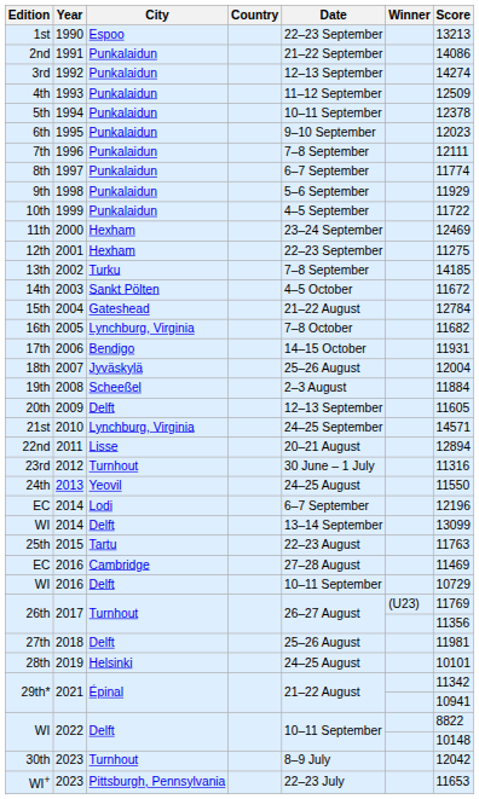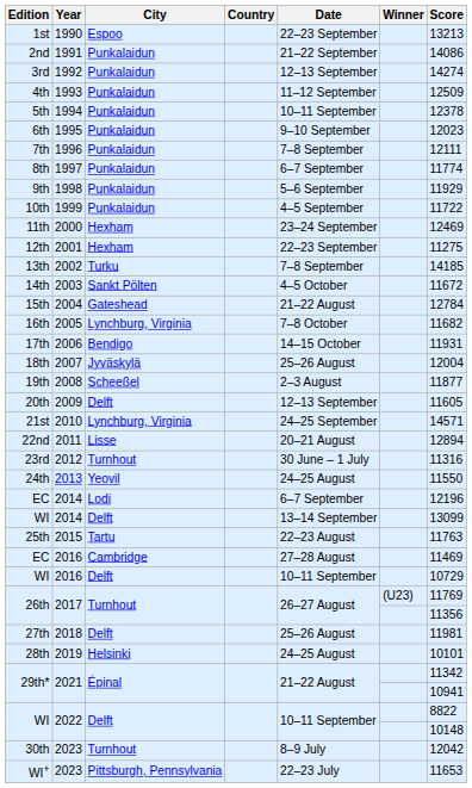 <table class="wikitable">
 <tr style="background:#cde;">
 <th>Edition</th>
 <th>Year</th>
 <th>City</th>
 <th>Country</th>
 <th>Date</th>
 <th>Winner</th>
 <th>Score</th>
 </tr>
 <tr style="background:#def;">
 <td style="text-align:right;">1st</td>
 <td align=center>1990</td>
 <td><a href='#'>Espoo</a></td>
 <td></td>
 <td>22–23 September</td>
 <td></td>
 <td>13213</td>
 </tr>
 <tr style="background:#def;">
 <td style="text-align:right;">2nd</td>
 <td align=center>1991</td>
 <td><a href='#'>Punkalaidun</a></td>
 <td></td>
 <td>21–22 September</td>
 <td></td>
 <td>14086</td>
 </tr>
 <tr style="background:#def;">
 <td style="text-align:right;">3rd</td>
 <td align=center>1992</td>
 <td><a href='#'>Punkalaidun</a></td>
 <td></td>
 <td>12–13 September</td>
 <td></td>
 <td>14274</td>
 </tr>
 <tr style="background:#def;">
 <td style="text-align:right;">4th</td>
 <td align=center>1993</td>
 <td><a href='#'>Punkalaidun</a></td>
 <td></td>
 <td>11–12 September</td>
 <td></td>
 <td>12509</td>
 </tr>
 <tr style="background:#def;">
 <td style="text-align:right;">5th</td>
 <td align=center>1994</td>
 <td><a href='#'>Punkalaidun</a></td>
 <td></td>
 <td>10–11 September</td>
 <td></td>
 <td>12378</td>
 </tr>
 <tr style="background:#def;">
 <td style="text-align:right;">6th</td>
 <td align=center>1995</td>
 <td><a href='#'>Punkalaidun</a></td>
 <td></td>
 <td>9–10 September</td>
 <td></td>
 <td>12023</td>
 </tr>
 <tr style="background:#def;">
 <td style="text-align:right;">7th</td>
 <td align=center>1996</td>
 <td><a href='#'>Punkalaidun</a></td>
 <td></td>
 <td>7–8 September</td>
 <td></td>
 <td>12111</td>
 </tr>
 <tr style="background:#def;">
 <td style="text-align:right;">8th</td>
 <td align=center>1997</td>
 <td><a href='#'>Punkalaidun</a></td>
 <td></td>
 <td>6–7 September</td>
 <td></td>
 <td>11774</td>
 </tr>
 <tr style="background:#def;">
 <td style="text-align:right;">9th</td>
 <td align=center>1998</td>
 <td><a href='#'>Punkalaidun</a></td>
 <td></td>
 <td>5–6 September</td>
 <td></td>
 <td>11929</td>
 </tr>
 <tr style="background:#def;">
 <td style="text-align:right;">10th</td>
 <td align=center>1999</td>
 <td><a href='#'>Punkalaidun</a></td>
 <td></td>
 <td>4–5 September</td>
 <td></td>
 <td>11722</td>
 </tr>
 <tr style="background:#def;">
 <td style="text-align:right;">11th</td>
 <td align=center>2000</td>
 <td><a href='#'>Hexham</a></td>
 <td></td>
 <td>23–24 September</td>
 <td></td>
 <td>12469</td>
 </tr>
 <tr style="background:#def;">
 <td style="text-align:right;">12th</td>
 <td align=center>2001</td>
 <td><a href='#'>Hexham</a></td>
 <td></td>
 <td>22–23 September</td>
 <td></td>
 <td>11275</td>
 </tr>
 <tr style="background:#def;">
 <td style="text-align:right;">13th</td>
 <td align=center>2002</td>
 <td><a href='#'>Turku</a></td>
 <td></td>
 <td>7–8 September</td>
 <td></td>
 <td>14185</td>
 </tr>
 <tr style="background:#def;">
 <td style="text-align:right;">14th</td>
 <td align=center>2003</td>
 <td><a href='#'>Sankt Pölten</a></td>
 <td></td>
 <td>4–5 October</td>
 <td></td>
 <td>11672</td>
 </tr>
 <tr style="background:#def;">
 <td style="text-align:right;">15th</td>
 <td align=center>2004</td>
 <td><a href='#'>Gateshead</a></td>
 <td></td>
 <td>21–22 August</td>
 <td></td>
 <td>12784</td>
 </tr>
 <tr style="background:#def;">
 <td style="text-align:right;">16th</td>
 <td align=center>2005</td>
 <td><a href='#'>Lynchburg, Virginia</a></td>
 <td></td>
 <td>7–8 October</td>
 <td></td>
 <td>11682</td>
 </tr>
 <tr style="background:#def;">
 <td style="text-align:right;">17th</td>
 <td align=center>2006</td>
 <td><a href='#'>Bendigo</a></td>
 <td></td>
 <td>14–15 October</td>
 <td></td>
 <td>11931</td>
 </tr>
 <tr style="background:#def;">
 <td style="text-align:right;">18th</td>
 <td align=center>2007</td>
 <td><a href='#'>Jyväskylä</a></td>
 <td></td>
 <td>25–26 August</td>
 <td></td>
 <td>12004</td>
 </tr>
 <tr style="background:#def;">
 <td style="text-align:right;">19th</td>
 <td align=center>2008</td>
 <td><a href='#'>Scheeßel</a></td>
 <td></td>
 <td>2–3 August</td>
 <td></td>
-<td>11884</td>
+<td>11877</td>
 </tr>
 <tr style="background:#def;">
 <td style="text-align:right;">20th</td>
 <td align=center>2009</td>
 <td><a href='#'>Delft</a></td>
 <td></td>
 <td>12–13 September</td>
 <td></td>
 <td>11605</td>
 </tr>
 <tr style="background:#def;">
 <td style="text-align:right;">21st</td>
 <td align=center>2010</td>
 <td><a href='#'>Lynchburg, Virginia</a></td>
 <td></td>
 <td>24–25 September</td>
 <td></td>
 <td>14571</td>
 </tr>
 <tr style="background:#def;">
 <td style="text-align:right;">22nd</td>
 <td align=center>2011</td>
 <td><a href='#'>Lisse</a></td>
 <td></td>
 <td>20–21 August</td>
 <td></td>
 <td>12894</td>
 </tr>
 <tr style="background:#def;">
 <td style="text-align:right;">23rd</td>
 <td align=center>2012</td>
 <td><a href='#'>Turnhout</a></td>
 <td></td>
 <td>30 June – 1 July</td>
 <td></td>
 <td>11316</td>
 </tr>
 <tr style="background:#def;">
 <td style="text-align:right;">24th</td>
 <td align=center><a href='#'>2013</a></td>
 <td><a href='#'>Yeovil</a></td>
 <td></td>
 <td>24–25 August</td>
 <td></td>
 <td>11550</td>
 </tr>
 <tr style="background:#def;">
 <td style="text-align:right;">EC</td>
 <td align=center>2014</td>
 <td><a href='#'>Lodi</a></td>
 <td></td>
 <td>6–7 September</td>
 <td></td>
 <td>12196</td>
 </tr>
 <tr style="background:#def;">
 <td style="text-align:right;">WI</td>
 <td align=center>2014</td>
 <td><a href='#'>Delft</a></td>
 <td></td>
 <td>13–14 September</td>
 <td></td>
 <td>13099</td>
 </tr>
 <tr style="background:#def;">
 <td style="text-align:right;">25th</td>
 <td align=center>2015</td>
 <td><a href='#'>Tartu</a></td>
 <td></td>
 <td>22–23 August</td>
 <td></td>
 <td>11763</td>
 </tr>
 <tr style="background:#def;">
 <td style="text-align:right;">EC</td>
 <td align=center>2016</td>
 <td><a href='#'>Cambridge</a></td>
 <td></td>
 <td>27–28 August</td>
 <td></td>
 <td>11469</td>
 </tr>
 <tr style="background:#def;">
 <td style="text-align:right;">WI</td>
 <td align=center>2016</td>
 <td><a href='#'>Delft</a></td>
 <td></td>
 <td>10–11 September</td>
 <td></td>
 <td>10729</td>
 </tr>
 <tr style="background:#def;">
 <td rowspan="2" style="text-align:right;">26th</td>
 <td rowspan="2" align=center>2017</td>
 <td rowspan="2"><a href='#'>Turnhout</a></td>
 <td rowspan="2"></td>
 <td rowspan="2">26–27 August</td>
 <td> (U23)</td>
 <td>11769</td>
 </tr>
 <tr style="background:#def;">
 <td></td>
 <td>11356</td>
 </tr>
 <tr style="background:#def;">
 <td style="text-align:right;">27th</td>
 <td align=center>2018</td>
 <td><a href='#'>Delft</a></td>
 <td></td>
 <td>25–26 August</td>
 <td></td>
 <td>11981</td>
 </tr>
 <tr style="background:#def;">
 <td style="text-align:right;">28th</td>
 <td align=center>2019</td>
 <td><a href='#'>Helsinki</a></td>
 <td></td>
 <td>24–25 August</td>
 <td></td>
 <td>10101</td>
 </tr>
 <tr style="background:#def;">
 <td rowspan="2" style="text-align:right;">29th*</td>
 <td rowspan="2" align=center>2021</td>
 <td rowspan="2"><a href='#'>Épinal</a></td>
 <td rowspan="2"></td>
 <td rowspan="2">21–22 August</td>
 <td></td>
 <td>11342</td>
 </tr>
 <tr style="background:#def;">
 <td></td>
 <td>10941</td>
 </tr>
 <tr style="background:#def;">
 <td rowspan="2" style="text-align:right;">WI</td>
 <td rowspan="2" align=center>2022</td>
 <td rowspan="2"><a href='#'>Delft</a></td>
 <td rowspan="2"></td>
 <td rowspan="2">10–11 September</td>
 <td></td>
 <td>8822</td>
 </tr>
 <tr style="background:#def;">
 <td></td>
 <td>10148</td>
 </tr>
 <tr style="background:#def;">
 <td style="text-align:right;">30th</td>
 <td align=center>2023</td>
 <td><a href='#'>Turnhout</a></td>
 <td></td>
 <td>8–9 July</td>
 <td></td>
 <td>12042</td>
 </tr>
 <tr style="background:#def;">
 <td style="text-align:right;">WI<sup>+</sup></td>
 <td align=center>2023</td>
 <td><a href='#'>Pittsburgh, Pennsylvania</a></td>
 <td></td>
 <td>22–23 July</td>
 <td></td>
 <td>11653</td>
 </tr>
 </table>
